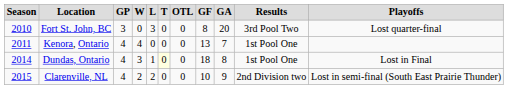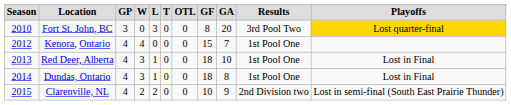 <table class="wikitable">
 <tr align="center"  bgcolor="#dddddd">
 <td><strong>Season</strong></td>
 <td><strong>Location</strong></td>
 <td><strong>GP</strong></td>
 <td><strong>W</strong></td>
 <td><strong>L</strong></td>
 <td><strong>T</strong></td>
 <td><strong>OTL</strong></td>
 <td><strong>GF</strong></td>
 <td><strong>GA</strong></td>
 <td><strong>Results</strong></td>
 <td><strong>Playoffs</strong></td>
 </tr>
 <tr align="center">
 <td><a href='#'>2010</a></td>
 <td><a href='#'>Fort St. John, BC</a></td>
 <td>3</td>
 <td>0</td>
 <td>3</td>
 <td>0</td>
 <td>0</td>
 <td>8</td>
 <td>20</td>
 <td>3rd Pool Two</td>
-<td>Lost quarter-final</td>
+<td style="background: gold;">Lost quarter-final</td>
 </tr>
 <tr align="center">
-<td><a href='#'>2011</a></td>
+<td><a href='#'>2012</a></td>
 <td><a href='#'>Kenora</a>, <a href='#'>Ontario</a></td>
 <td>4</td>
 <td>4</td>
 <td>0</td>
 <td>0</td>
 <td>0</td>
-<td>13</td>
+<td>15</td>
 <td>7</td>
 <td>1st Pool One</td>
 <td></td>
+</tr>
+<tr align="center">
+<td><a href='#'>2013</a></td>
+<td><a href='#'>Red Deer, Alberta</a></td>
+<td>4</td>
+<td>3</td>
+<td>1</td>
+<td>0</td>
+<td>0</td>
+<td>18</td>
+<td>10</td>
+<td>1st Pool One</td>
+<td>Lost in Final</td>
 </tr>
 <tr align="center">
 <td><a href='#'>2014</a></td>
 <td><a href='#'>Dundas, Ontario</a></td>
 <td>4</td>
 <td>3</td>
 <td>1</td>
 <td style="background: lightyellow;">0</td>
 <td>0</td>
 <td>18</td>
 <td>8</td>
 <td>1st Pool One</td>
 <td>Lost in Final</td>
 </tr>
 <tr align="center">
 <td><a href='#'>2015</a></td>
 <td><a href='#'>Clarenville, NL</a></td>
 <td>4</td>
 <td>2</td>
 <td>2</td>
 <td>0</td>
 <td>0</td>
 <td>10</td>
 <td>9</td>
 <td>2nd Division two</td>
 <td>Lost in semi-final (South East Prairie Thunder)</td>
 </tr>
 </table>
